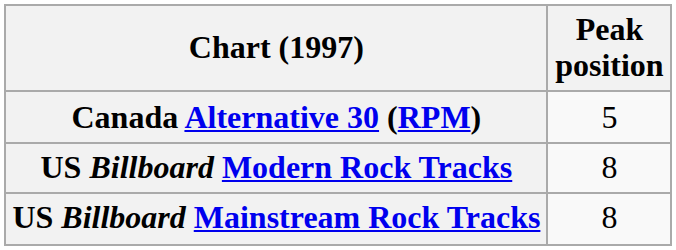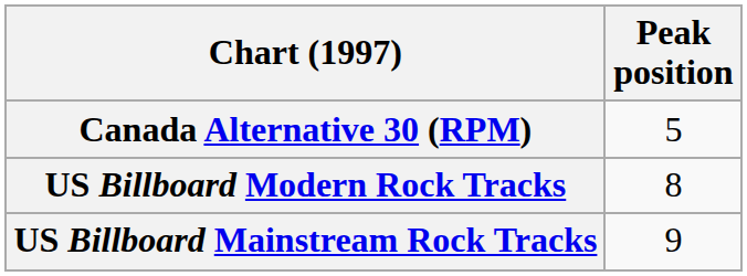 <table class="wikitable sortable plainrowheaders">
 <tr>
 <th>Chart (1997)</th>
 <th>Peak<br>position</th>
 </tr>
 <tr>
 </tr>
 <tr>
 <th scope="row">Canada <a href='#'>Alternative 30</a> (<a href='#'>RPM</a>)</th>
 <td align="center">5</td>
 </tr>
 <tr>
 </tr>
 <tr>
 </tr>
 <tr>
 <th scope="row">US <em>Billboard</em> <a href='#'>Modern Rock Tracks</a></th>
 <td align="center">8</td>
 </tr>
 <tr>
 <th scope="row">US <em>Billboard</em> <a href='#'>Mainstream Rock Tracks</a></th>
-<td align="center">8</td>
+<td align="center">9</td>
 </tr>
 </table>
